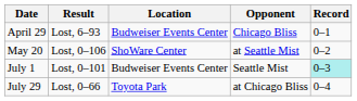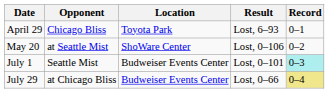 <table class="wikitable">
 <tr>
 <th>Date</th>
+<th>Opponent</th>
+<th>Location</th>
 <th>Result</th>
-<th>Location</th>
-<th>Opponent</th>
 <th>Record</th>
 </tr>
 <tr>
 <td>April 29</td>
+<td><a href='#'>Chicago Bliss</a></td>
+<td><a href='#'>Toyota Park</a></td>
 <td>Lost, 6–93</td>
-<td><a href='#'>Budweiser Events Center</a></td>
-<td><a href='#'>Chicago Bliss</a></td>
 <td>0–1</td>
 </tr>
 <tr>
 <td>May 20</td>
+<td>at <a href='#'>Seattle Mist</a></td>
+<td><a href='#'>ShoWare Center</a></td>
 <td>Lost, 0–106</td>
-<td><a href='#'>ShoWare Center</a></td>
-<td>at <a href='#'>Seattle Mist</a></td>
 <td>0–2</td>
 </tr>
 <tr>
 <td>July 1</td>
+<td>Seattle Mist</td>
+<td>Budweiser Events Center</td>
 <td>Lost, 0–101</td>
-<td>Budweiser Events Center</td>
-<td>Seattle Mist</td>
 <td style="background: paleturquoise;">0–3</td>
 </tr>
 <tr>
 <td>July 29</td>
+<td>at Chicago Bliss</td>
+<td><a href='#'>Budweiser Events Center</a></td>
 <td>Lost, 0–66</td>
-<td><a href='#'>Toyota Park</a></td>
-<td>at Chicago Bliss</td>
-<td>0–4</td>
+<td style="background: khaki;">0–4</td>
 </tr>
 </table>
